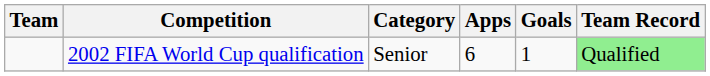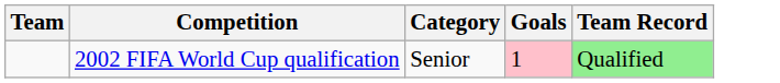 <table class="wikitable">
 <tr>
 <th>Team</th>
 <th>Competition</th>
 <th>Category</th>
-<th>Apps</th>
 <th>Goals</th>
 <th>Team Record</th>
 </tr>
 <tr>
 <td></td>
 <td><a href='#'>2002 FIFA World Cup qualification</a></td>
 <td>Senior</td>
-<td>6</td>
-<td>1</td>
+<td style="background: pink;">1</td>
 <td style="background: lightgreen;">Qualified</td>
 </tr>
 </table>
